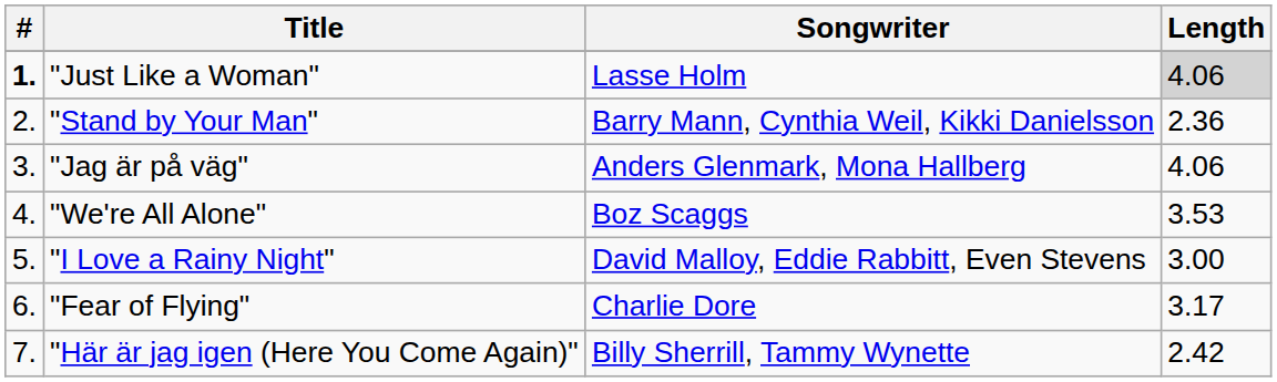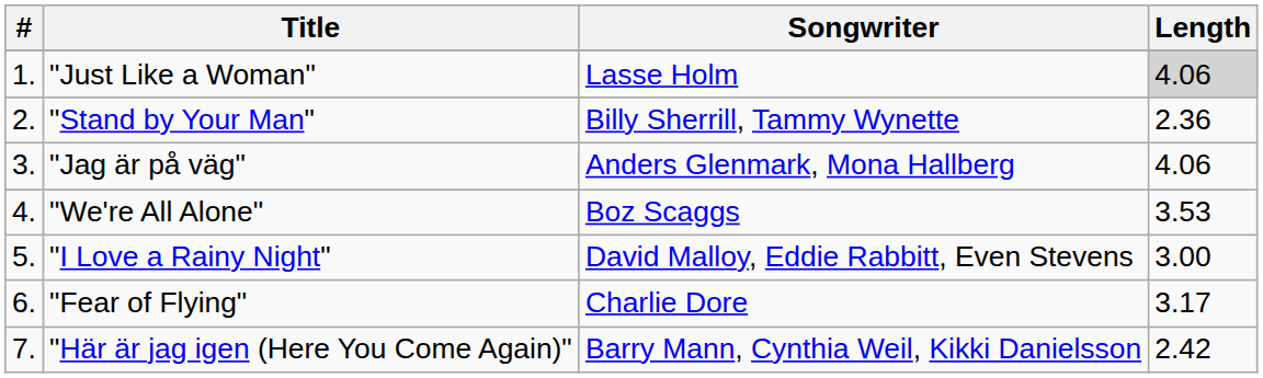 <table class="wikitable">
 <tr>
 <th>#</th>
 <th>Title</th>
 <th>Songwriter</th>
 <th>Length</th>
 </tr>
 <tr bgcolor="#ebf5ff">
 </tr>
 <tr>
-<td><strong>1.</strong></td>
+<td>1.</td>
 <td>"Just Like a Woman"</td>
 <td><a href='#'>Lasse Holm</a></td>
 <td style="background: lightgrey;">4.06</td>
 </tr>
 <tr>
 <td>2.</td>
 <td>"<a href='#'>Stand by Your Man</a>"</td>
-<td><a href='#'>Barry Mann</a>, <a href='#'>Cynthia Weil</a>, <a href='#'>Kikki Danielsson</a></td>
+<td><a href='#'>Billy Sherrill</a>, <a href='#'>Tammy Wynette</a></td>
 <td>2.36</td>
 </tr>
 <tr>
 <td>3.</td>
 <td>"Jag är på väg"</td>
 <td><a href='#'>Anders Glenmark</a>, <a href='#'>Mona Hallberg</a></td>
 <td>4.06</td>
 </tr>
 <tr>
 <td>4.</td>
 <td>"We're All Alone"</td>
 <td><a href='#'>Boz Scaggs</a></td>
 <td>3.53</td>
 </tr>
 <tr>
 <td>5.</td>
 <td>"<a href='#'>I Love a Rainy Night</a>"</td>
 <td><a href='#'>David Malloy</a>, <a href='#'>Eddie Rabbitt</a>, Even Stevens</td>
 <td>3.00</td>
 </tr>
 <tr>
 <td>6.</td>
 <td>"Fear of Flying"</td>
 <td><a href='#'>Charlie Dore</a></td>
 <td>3.17</td>
 </tr>
 <tr>
 <td>7.</td>
 <td>"<a href='#'>Här är jag igen</a> (Here You Come Again)"</td>
-<td><a href='#'>Billy Sherrill</a>, <a href='#'>Tammy Wynette</a></td>
+<td><a href='#'>Barry Mann</a>, <a href='#'>Cynthia Weil</a>, <a href='#'>Kikki Danielsson</a></td>
 <td>2.42</td>
 </tr>
 </table>
